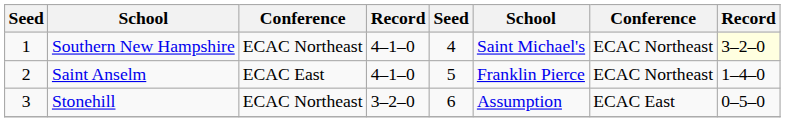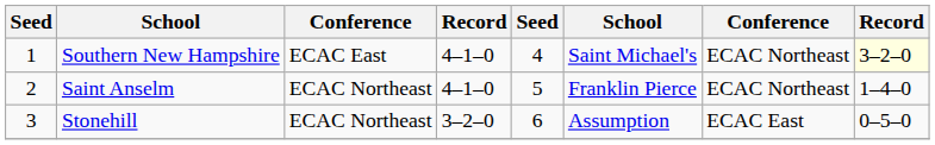 <table class="wikitable">
 <tr>
 <th>Seed</th>
 <th>School</th>
 <th>Conference</th>
 <th>Record</th>
 <th>Seed</th>
 <th>School</th>
 <th>Conference</th>
 <th>Record</th>
 </tr>
 <tr>
 <td align=center>1</td>
 <td><a href='#'>Southern New Hampshire</a></td>
-<td>ECAC Northeast</td>
+<td>ECAC East</td>
 <td>4–1–0</td>
 <td align=center>4</td>
 <td><a href='#'>Saint Michael's</a></td>
 <td>ECAC Northeast</td>
 <td style="background: lightyellow;">3–2–0</td>
 </tr>
 <tr>
 <td align=center>2</td>
 <td><a href='#'>Saint Anselm</a></td>
-<td>ECAC East</td>
+<td>ECAC Northeast</td>
 <td>4–1–0</td>
 <td align=center>5</td>
 <td><a href='#'>Franklin Pierce</a></td>
 <td>ECAC Northeast</td>
 <td>1–4–0</td>
 </tr>
 <tr>
 <td align=center>3</td>
 <td><a href='#'>Stonehill</a></td>
 <td>ECAC Northeast</td>
 <td>3–2–0</td>
 <td align=center>6</td>
 <td><a href='#'>Assumption</a></td>
 <td>ECAC East</td>
 <td>0–5–0</td>
 </tr>
 <tr>
 </tr>
 </table>
